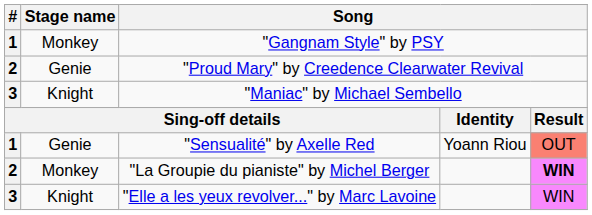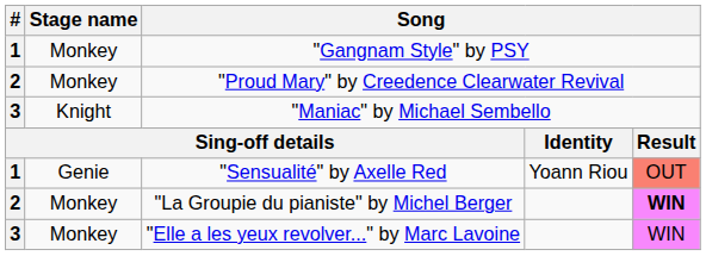 <table class="wikitable plainrowheaders" style="text-align: center;">
 <tr>
 <th>#</th>
 <th>Stage name</th>
 <th colspan="3">Song</th>
 </tr>
 <tr>
 <th>1</th>
 <td>Monkey</td>
 <td colspan="3">"<a href='#'>Gangnam Style</a>" by <a href='#'>PSY</a></td>
 </tr>
 <tr>
 <th>2</th>
-<td>Genie</td>
+<td>Monkey</td>
 <td colspan="3">"<a href='#'>Proud Mary</a>" by <a href='#'>Creedence Clearwater Revival</a></td>
 </tr>
 <tr>
 <th>3</th>
 <td>Knight</td>
 <td colspan="3">"<a href='#'>Maniac</a>" by <a href='#'>Michael Sembello</a></td>
 </tr>
 <tr>
 <th colspan="3">Sing-off details</th>
 <th>Identity</th>
 <th>Result</th>
 </tr>
 <tr>
 <th>1</th>
 <td>Genie</td>
 <td>"<a href='#'>Sensualité</a>" by <a href='#'>Axelle Red</a></td>
 <td>Yoann Riou</td>
 <td bgcolor=salmon>OUT</td>
 </tr>
 <tr>
 <th>2</th>
 <td>Monkey</td>
 <td>"La Groupie du pianiste" by <a href='#'>Michel Berger</a></td>
 <td></td>
 <td bgcolor="#F888FD"><strong>WIN</strong></td>
 </tr>
 <tr>
 <th>3</th>
-<td>Knight</td>
+<td>Monkey</td>
 <td>"<a href='#'>Elle a les yeux revolver...</a>" by <a href='#'>Marc Lavoine</a></td>
 <td></td>
 <td bgcolor="#F888FD">WIN</td>
 </tr>
 </table>
